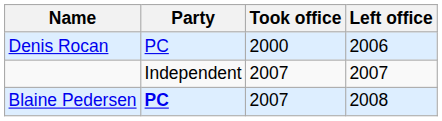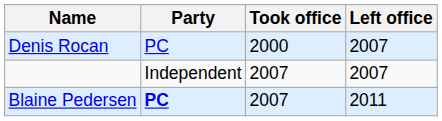 <table class="wikitable">
 <tr>
 <th>Name</th>
 <th>Party</th>
 <th>Took office</th>
 <th>Left office</th>
 </tr>
 <tr bgcolor=#DDEEFF>
 <td><a href='#'>Denis Rocan</a></td>
 <td><a href='#'>PC</a></td>
 <td>2000</td>
-<td>2006</td>
+<td>2007</td>
 </tr>
 <tr>
 <td></td>
 <td>Independent</td>
 <td>2007</td>
 <td>2007</td>
 </tr>
 <tr bgcolor=#DDEEFF>
 <td><a href='#'>Blaine Pedersen</a></td>
 <td><strong><a href='#'>PC</a></strong></td>
 <td>2007</td>
-<td>2008</td>
+<td>2011</td>
 </tr>
 </table>
